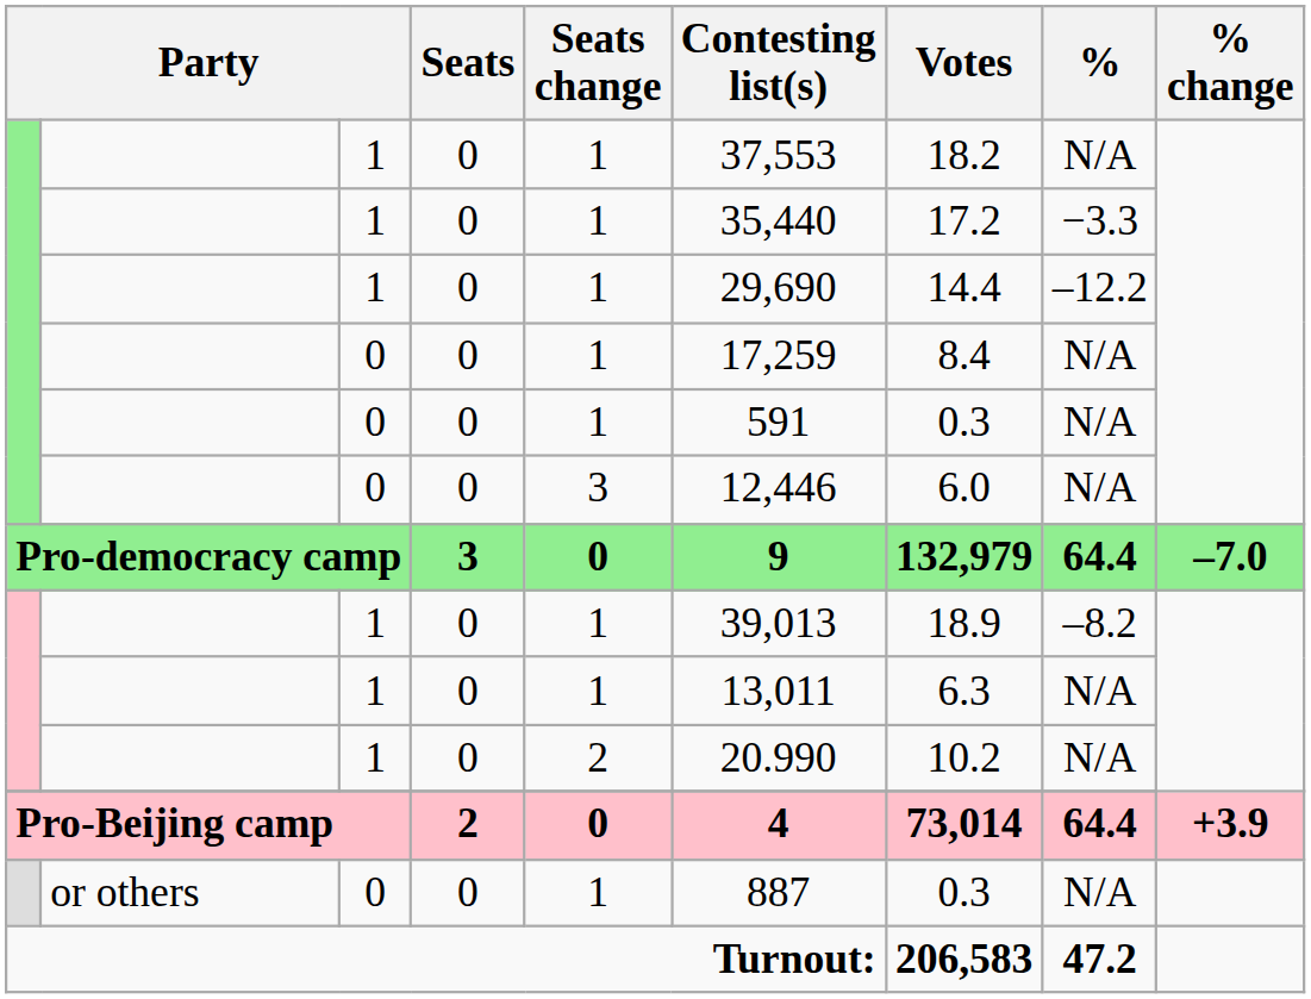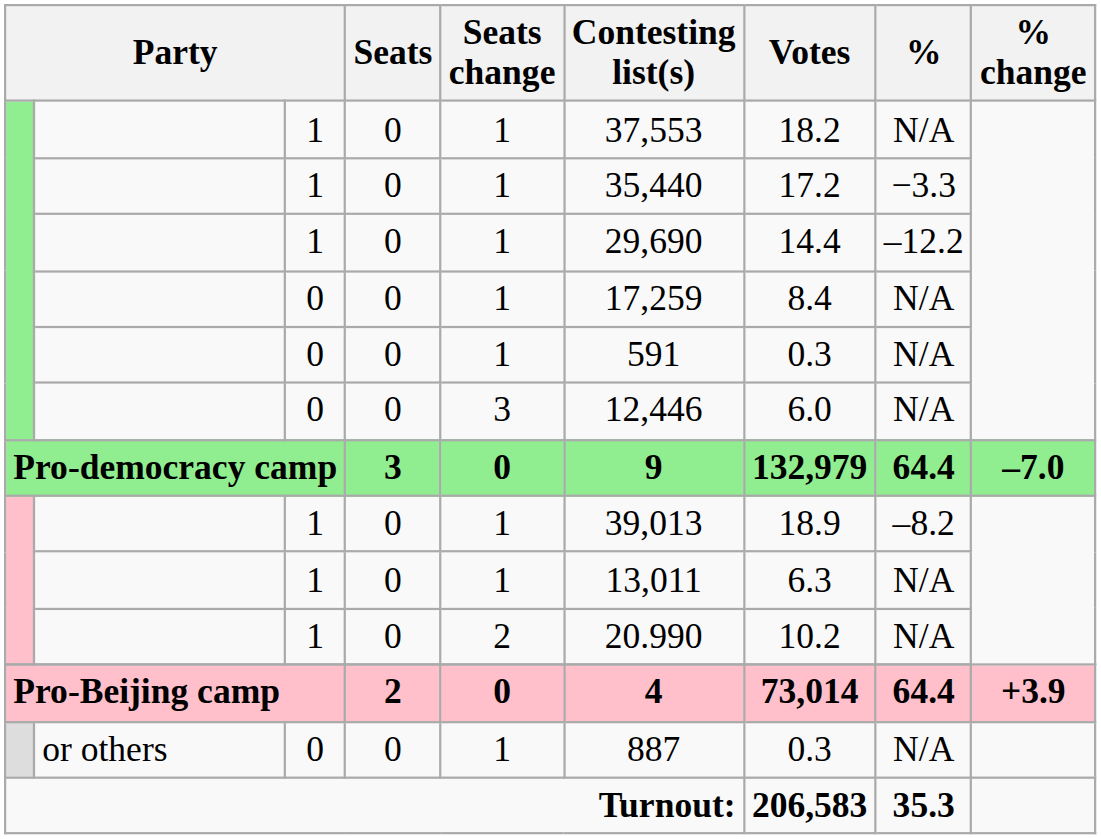 <table class="wikitable">
 <tr>
 <th colspan="3" rowspan="1" align="center">Party</th>
 <th align="center">Seats</th>
 <th align="center">Seats<br>change</th>
 <th align="center">Contesting<br>list(s)</th>
 <th align="center">Votes</th>
 <th align="center">%</th>
 <th align="center">%<br>change</th>
 </tr>
 <tr>
 <td bgcolor="LightGreen" rowspan="6"></td>
 <td></td>
 <td align="center">1</td>
 <td align="center">0</td>
 <td align="center">1</td>
 <td align="center">37,553</td>
 <td align="center">18.2</td>
 <td align="center">N/A</td>
 </tr>
 <tr>
 <td></td>
 <td align="center">1</td>
 <td align="center">0</td>
 <td align="center">1</td>
 <td align="center">35,440</td>
 <td align="center">17.2</td>
 <td align="center">−3.3</td>
 </tr>
 <tr>
 <td></td>
 <td align="center">1</td>
 <td align="center">0</td>
 <td align="center">1</td>
 <td align="center">29,690</td>
 <td align="center">14.4</td>
 <td align="center">–12.2</td>
 </tr>
 <tr>
 <td></td>
 <td align="center">0</td>
 <td align="center">0</td>
 <td align="center">1</td>
 <td align="center">17,259</td>
 <td align="center">8.4</td>
 <td align="center">N/A</td>
 </tr>
 <tr>
 <td></td>
 <td align="center">0</td>
 <td align="center">0</td>
 <td align="center">1</td>
 <td align="center">591</td>
 <td align="center">0.3</td>
 <td align="center">N/A</td>
 </tr>
 <tr>
 <td></td>
 <td align="center">0</td>
 <td align="center">0</td>
 <td align="center">3</td>
 <td align="center">12,446</td>
 <td align="center">6.0</td>
 <td align="center">N/A</td>
 </tr>
 <tr bgcolor="LightGreen">
 <td colspan=3><strong>Pro-democracy camp</strong></td>
 <td align="center"><strong>3</strong></td>
 <td align="center"><strong>0</strong></td>
 <td align="center"><strong>9</strong></td>
 <td align="center"><strong>132,979</strong></td>
 <td align="center"><strong>64.4</strong></td>
 <td align="center"><strong>–7.0</strong></td>
 </tr>
 <tr>
 <td bgcolor="Pink" rowspan="3"></td>
 <td></td>
 <td align="center">1</td>
 <td align="center">0</td>
 <td align="center">1</td>
 <td align="center">39,013</td>
 <td align="center">18.9</td>
 <td align="center">–8.2</td>
 </tr>
 <tr>
 <td></td>
 <td align="center">1</td>
 <td align="center">0</td>
 <td align="center">1</td>
 <td align="center">13,011</td>
 <td align="center">6.3</td>
 <td align="center">N/A</td>
 </tr>
 <tr>
 <td></td>
 <td align="center">1</td>
 <td align="center">0</td>
 <td align="center">2</td>
 <td align="center">20.990</td>
 <td align="center">10.2</td>
 <td align="center">N/A</td>
 </tr>
 <tr>
 </tr>
 <tr bgcolor="Pink">
 <td colspan=3><strong>Pro-Beijing camp</strong></td>
 <td align="center"><strong>2</strong></td>
 <td align="center"><strong>0</strong></td>
 <td align="center"><strong>4</strong></td>
 <td align="center"><strong>73,014</strong></td>
 <td align="center"><strong>64.4</strong></td>
 <td align="center"><strong>+3.9</strong></td>
 </tr>
 <tr>
 <td bgcolor="#DDDDDD"></td>
 <td> or others</td>
 <td align="center">0</td>
 <td align="center">0</td>
 <td align="center">1</td>
 <td align="center">887</td>
 <td align="center">0.3</td>
 <td align="center">N/A</td>
 </tr>
 <tr>
 <td colspan="6" rowspan="1" align="right"><strong>Turnout:</strong></td>
 <td align="center"><strong>206,583</strong></td>
-<td align="center"><strong>47.2</strong></td>
+<td align="center"><strong>35.3</strong></td>
 <td align="center"></td>
 </tr>
 </table>
